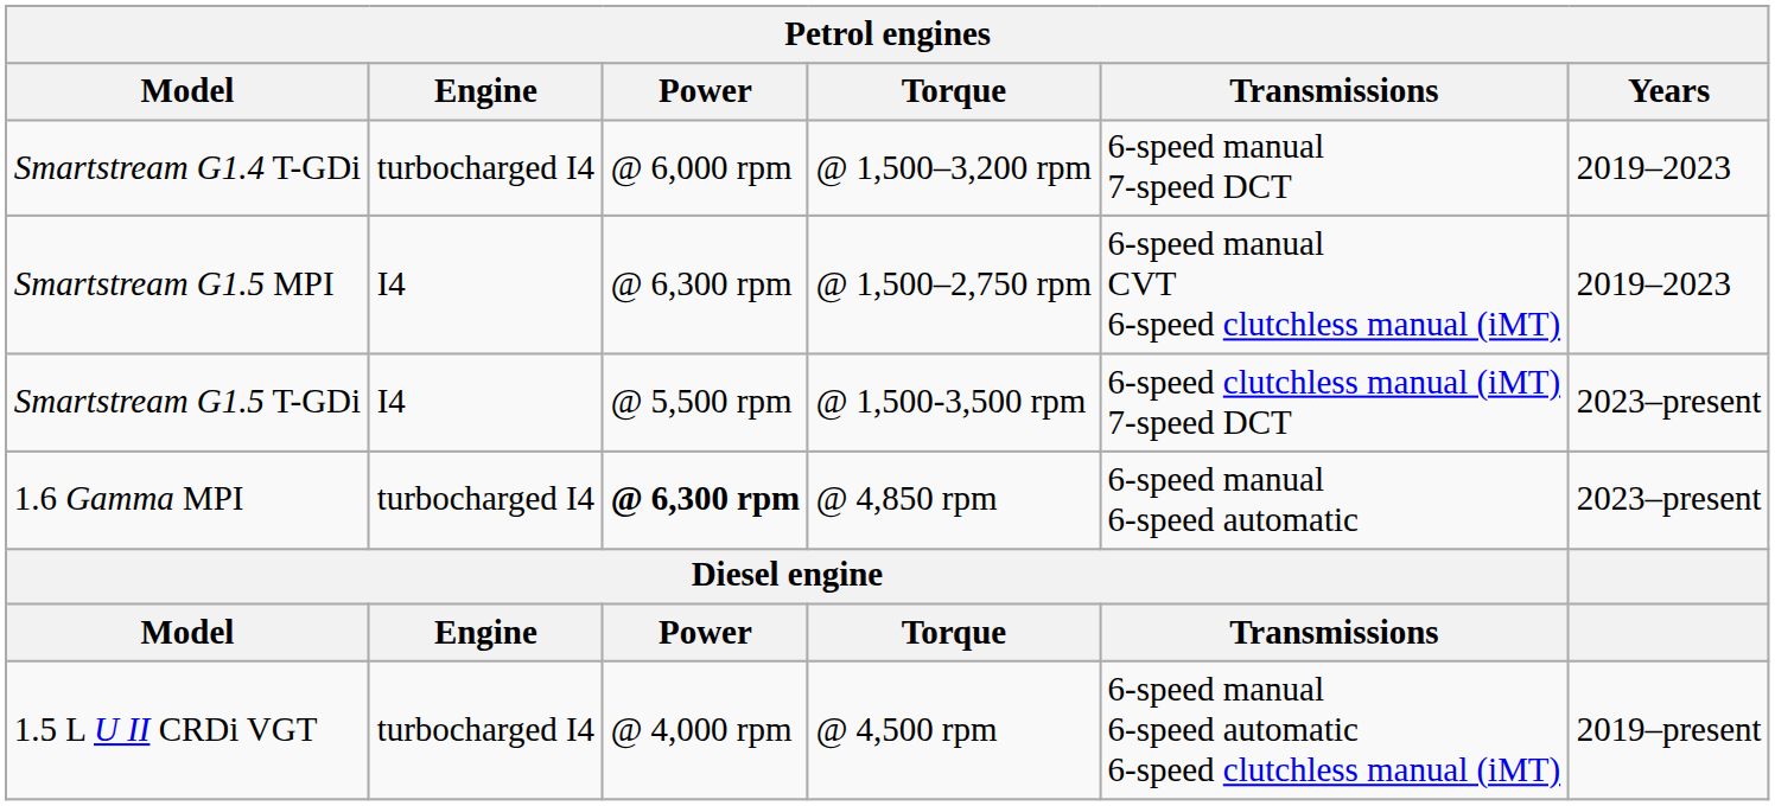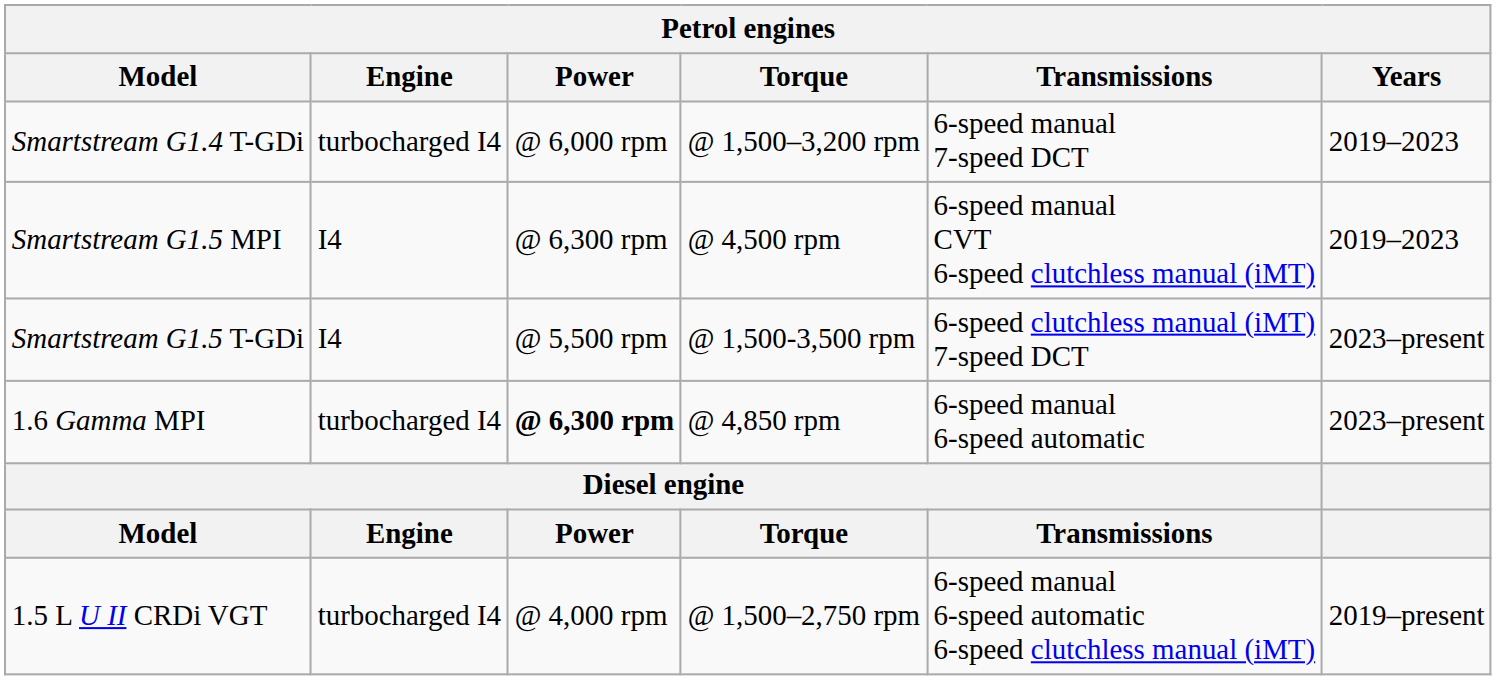 <table class="wikitable" style="text-align:left; font-size:90%;">
 <tr>
 <th colspan="6" style="text-align:center">Petrol engines</th>
 </tr>
 <tr>
 <th>Model</th>
 <th>Engine</th>
 <th>Power</th>
 <th>Torque</th>
 <th>Transmissions</th>
 <th>Years</th>
 </tr>
 <tr>
 <td><em>Smartstream</em> <em>G1.4</em> T-GDi</td>
 <td> turbocharged I4</td>
 <td> @ 6,000 rpm</td>
 <td> @ 1,500–3,200 rpm</td>
 <td>6-speed manual<br>7-speed DCT</td>
 <td>2019–2023</td>
 </tr>
 <tr>
 <td><em>Smartstream</em> <em>G1.5</em> MPI</td>
 <td> I4</td>
 <td> @ 6,300 rpm</td>
-<td> @ 1,500–2,750 rpm</td>
+<td> @ 4,500 rpm</td>
 <td>6-speed manual<br>CVT<br>6-speed <a href='#'>clutchless manual (iMT)</a></td>
 <td>2019–2023</td>
 </tr>
 <tr>
 <td><em>Smartstream G1.5</em> T-GDi</td>
 <td> I4</td>
 <td> @ 5,500 rpm</td>
 <td> @ 1,500-3,500 rpm</td>
 <td>6-speed <a href='#'>clutchless manual (iMT)</a><br>7-speed DCT</td>
 <td>2023–present</td>
 </tr>
 <tr>
 <td>1.6 <em>Gamma</em> MPI</td>
 <td> turbocharged I4</td>
 <td><strong> @ 6,300 rpm</strong></td>
 <td> @ 4,850 rpm</td>
 <td>6-speed manual<br>6-speed automatic</td>
 <td>2023–present</td>
 </tr>
 <tr>
 <th colspan="5" style="text-align:center">Diesel engine</th>
 <th></th>
 </tr>
 <tr>
 <th>Model</th>
 <th>Engine</th>
 <th>Power</th>
 <th>Torque</th>
 <th>Transmissions</th>
 <th></th>
 </tr>
 <tr>
 <td>1.5 L <em><a href='#'>U II</a></em> CRDi VGT</td>
 <td> turbocharged I4</td>
 <td> @ 4,000 rpm</td>
-<td> @ 4,500 rpm</td>
+<td> @ 1,500–2,750 rpm</td>
 <td>6-speed manual<br>6-speed automatic<br>6-speed <a href='#'>clutchless manual (iMT)</a></td>
 <td>2019–present</td>
 </tr>
 </table>
